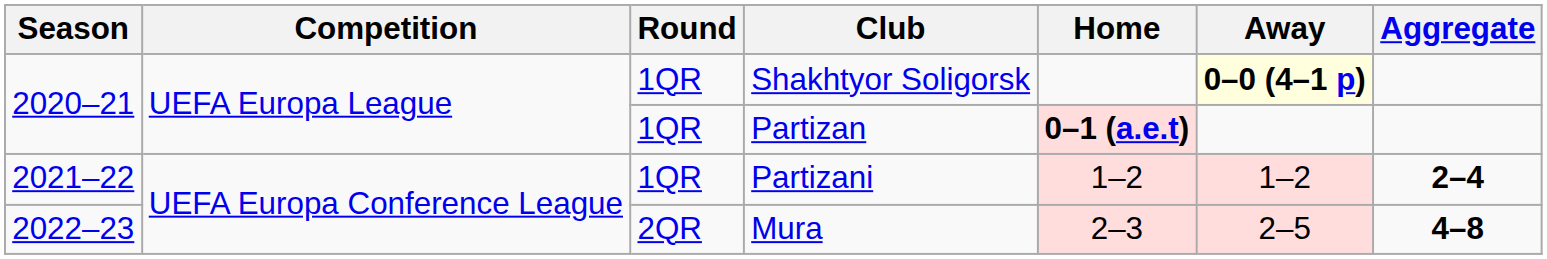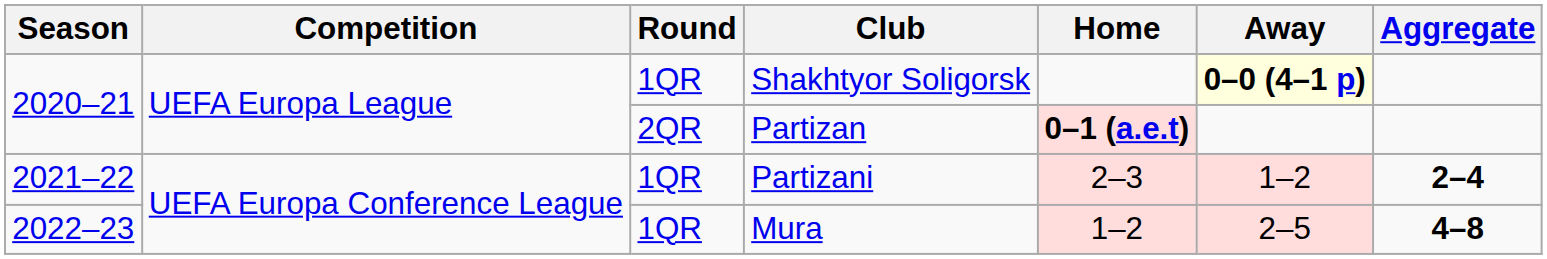 <table class="wikitable">
 <tr>
 <th>Season</th>
 <th>Competition</th>
 <th>Round</th>
 <th>Club</th>
 <th>Home</th>
 <th>Away</th>
 <th><a href='#'>Aggregate</a></th>
 </tr>
 <tr>
 <td rowspan="2"><a href='#'>2020–21</a></td>
 <td rowspan="2"><a href='#'>UEFA Europa League</a></td>
 <td><a href='#'>1QR</a></td>
 <td> <a href='#'>Shakhtyor Soligorsk</a></td>
 <td></td>
 <td style="text-align: center; background:#ffd;"><strong>0–0 (4–1 <a href='#'>p</a>)</strong></td>
 <td></td>
 </tr>
 <tr>
-<td><a href='#'>1QR</a></td>
+<td><a href='#'>2QR</a></td>
 <td> <a href='#'>Partizan</a></td>
 <td style="text-align: center; background:#fdd;"><strong>0–1 (<a href='#'>a.e.t</a>)</strong></td>
 <td></td>
 <td></td>
 </tr>
 <tr>
 <td rowspan=1><a href='#'>2021–22</a></td>
 <td rowspan=2><a href='#'>UEFA Europa Conference League</a></td>
 <td rowspan=1><a href='#'>1QR</a></td>
 <td> <a href='#'>Partizani</a></td>
-<td style="text-align: center; background:#fdd;">1–2</td>
+<td style="text-align: center; background:#fdd;">2–3</td>
 <td style="text-align: center; background:#fdd;">1–2</td>
 <td style="text-align:center;"><strong>2–4</strong></td>
 </tr>
 <tr>
 <td><a href='#'>2022–23</a></td>
-<td><a href='#'>2QR</a></td>
+<td><a href='#'>1QR</a></td>
 <td> <a href='#'>Mura</a></td>
-<td style="text-align: center; background:#fdd;">2–3</td>
+<td style="text-align: center; background:#fdd;">1–2</td>
 <td style="text-align: center; background:#fdd;">2–5</td>
 <td style="text-align:center;"><strong>4–8</strong></td>
 </tr>
 </table>
